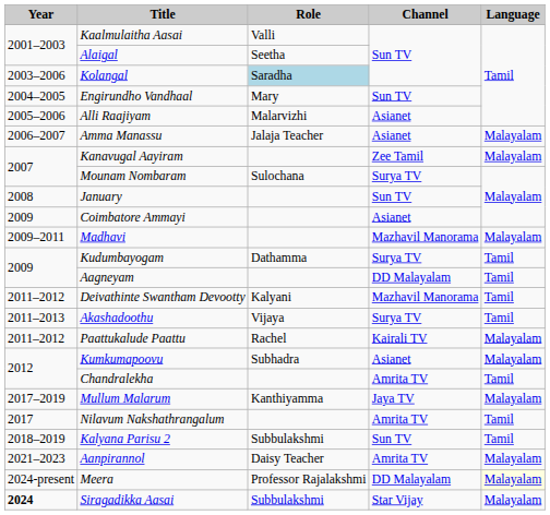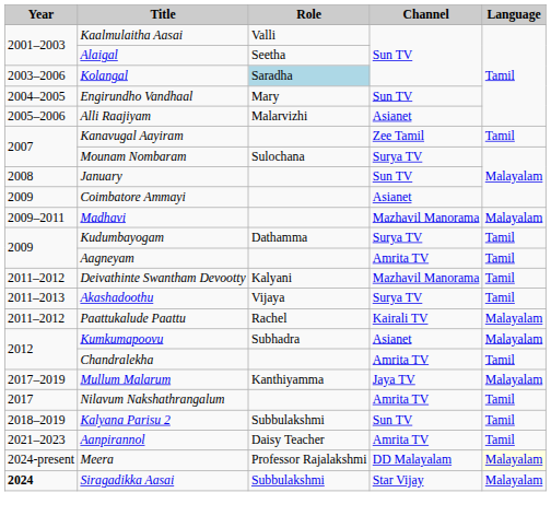 <table class="wikitable">
 <tr>
 <th style="background:#ccc;">Year</th>
 <th style="background:#ccc;">Title</th>
 <th style="background:#ccc;">Role</th>
 <th style="background:#ccc;">Channel</th>
 <th style="background:#ccc;">Language</th>
 </tr>
 <tr>
 <td rowspan=2>2001–2003</td>
 <td><em>Kaalmulaitha Aasai</em></td>
 <td>Valli</td>
 <td rowspan=3><a href='#'>Sun TV</a></td>
 <td rowspan=5><a href='#'>Tamil</a></td>
 </tr>
 <tr>
 <td><a href='#'><em>Alaigal</em></a></td>
 <td>Seetha</td>
 </tr>
 <tr>
 <td>2003–2006</td>
 <td><a href='#'><em>Kolangal</em></a></td>
 <td style="background: lightblue;">Saradha</td>
 </tr>
 <tr>
 <td>2004–2005</td>
 <td><em>Engirundho Vandhaal</em></td>
 <td>Mary</td>
 <td><a href='#'>Sun TV</a></td>
 </tr>
 <tr>
 <td>2005–2006</td>
 <td><em>Alli Raajiyam</em></td>
 <td>Malarvizhi</td>
 <td><a href='#'>Asianet</a></td>
 </tr>
 <tr>
-<td>2006–2007</td>
-<td><em>Amma Manassu</em></td>
-<td>Jalaja Teacher</td>
-<td><a href='#'>Asianet</a></td>
-<td><a href='#'>Malayalam</a></td>
-</tr>
-<tr>
 <td rowspan=2>2007</td>
 <td><em>Kanavugal Aayiram</em></td>
 <td></td>
 <td><a href='#'>Zee Tamil</a></td>
-<td><a href='#'>Malayalam</a></td>
+<td><a href='#'>Tamil</a></td>
 </tr>
 <tr>
 <td><em>Mounam Nombaram</em></td>
 <td>Sulochana</td>
 <td><a href='#'>Surya TV</a></td>
 <td rowspan=3><a href='#'>Malayalam</a></td>
 </tr>
 <tr>
 <td>2008</td>
 <td><em>January</em></td>
 <td></td>
 <td><a href='#'>Sun TV</a></td>
 </tr>
 <tr>
 <td>2009</td>
 <td><em>Coimbatore Ammayi</em></td>
 <td></td>
 <td><a href='#'>Asianet</a></td>
 </tr>
 <tr>
 <td>2009–2011</td>
 <td><a href='#'><em>Madhavi</em></a></td>
 <td></td>
 <td><a href='#'>Mazhavil Manorama</a></td>
 <td><a href='#'>Malayalam</a></td>
 </tr>
 <tr>
 <td rowspan=2>2009</td>
 <td><em>Kudumbayogam</em></td>
 <td>Dathamma</td>
 <td><a href='#'>Surya TV</a></td>
 <td><a href='#'>Tamil</a></td>
 </tr>
 <tr>
 <td><em>Aagneyam</em></td>
 <td></td>
-<td><a href='#'>DD Malayalam</a></td>
+<td><a href='#'>Amrita TV</a></td>
 <td><a href='#'>Tamil</a></td>
 </tr>
 <tr>
 <td>2011–2012</td>
 <td><em>Deivathinte Swantham Devootty</em></td>
 <td>Kalyani</td>
 <td><a href='#'>Mazhavil Manorama</a></td>
 <td><a href='#'>Tamil</a></td>
 </tr>
 <tr>
 <td>2011–2013</td>
 <td><a href='#'><em>Akashadoothu</em></a></td>
 <td>Vijaya</td>
 <td><a href='#'>Surya TV</a></td>
 <td><a href='#'>Tamil</a></td>
 </tr>
 <tr>
 <td>2011–2012</td>
 <td><em>Paattukalude Paattu</em></td>
 <td>Rachel</td>
 <td><a href='#'>Kairali TV</a></td>
 <td><a href='#'>Malayalam</a></td>
 </tr>
 <tr>
 <td rowspan=2>2012</td>
 <td><em><a href='#'>Kumkumapoovu</a></em></td>
 <td>Subhadra</td>
 <td><a href='#'>Asianet</a></td>
 <td><a href='#'>Malayalam</a></td>
 </tr>
 <tr>
 <td><em>Chandralekha</em></td>
 <td></td>
 <td><a href='#'>Amrita TV</a></td>
 <td><a href='#'>Tamil</a></td>
 </tr>
 <tr>
 <td>2017–2019</td>
 <td><a href='#'><em>Mullum Malarum</em></a></td>
 <td>Kanthiyamma</td>
 <td><a href='#'>Jaya TV</a></td>
 <td><a href='#'>Malayalam</a></td>
 </tr>
 <tr>
 <td>2017</td>
 <td><em>Nilavum Nakshathrangalum</em></td>
 <td></td>
 <td><a href='#'>Amrita TV</a></td>
 <td><a href='#'>Tamil</a></td>
 </tr>
 <tr>
 <td>2018–2019</td>
 <td><a href='#'><em>Kalyana Parisu 2</em></a></td>
 <td>Subbulakshmi</td>
 <td><a href='#'>Sun TV</a></td>
 <td><a href='#'>Tamil</a></td>
 </tr>
 <tr>
 <td>2021–2023</td>
 <td><em><a href='#'>Aanpirannol</a></em></td>
 <td>Daisy Teacher</td>
 <td><a href='#'>Amrita TV</a></td>
-<td><a href='#'>Malayalam</a></td>
+<td><a href='#'>Tamil</a></td>
 </tr>
 <tr>
 <td>2024-present</td>
 <td><em>Meera</em></td>
 <td>Professor Rajalakshmi</td>
 <td><a href='#'>DD Malayalam</a></td>
 <td style="background: lightyellow;"><a href='#'>Malayalam</a></td>
 </tr>
 <tr>
 <td><strong>2024</strong></td>
 <td><em><a href='#'>Siragadikka Aasai</a></em></td>
 <td><a href='#'>Subbulakshmi</a></td>
 <td><a href='#'>Star Vijay</a></td>
 <td><a href='#'>Malayalam</a></td>
 </tr>
 </table>
